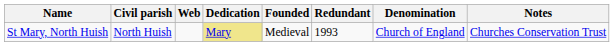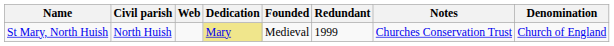 <table class="wikitable sortable">
 <tr>
 <th>Name</th>
 <th>Civil parish</th>
 <th>Web</th>
 <th>Dedication</th>
 <th>Founded</th>
 <th>Redundant</th>
+<th>Notes</th>
 <th>Denomination</th>
-<th>Notes</th>
 </tr>
 <tr>
 <td><a href='#'>St Mary, North Huish</a></td>
 <td><a href='#'>North Huish</a></td>
 <td></td>
 <td style="background: khaki;"><a href='#'>Mary</a></td>
 <td>Medieval</td>
-<td>1993</td>
+<td>1999</td>
+<td><a href='#'>Churches Conservation Trust</a></td>
 <td><a href='#'>Church of England</a></td>
-<td><a href='#'>Churches Conservation Trust</a></td>
 </tr>
 </table>
